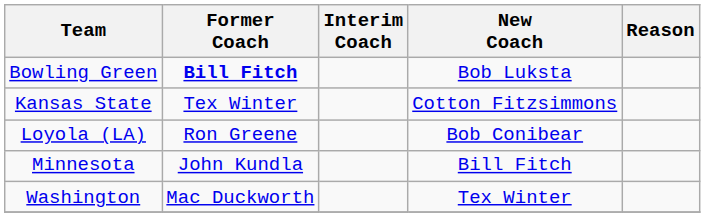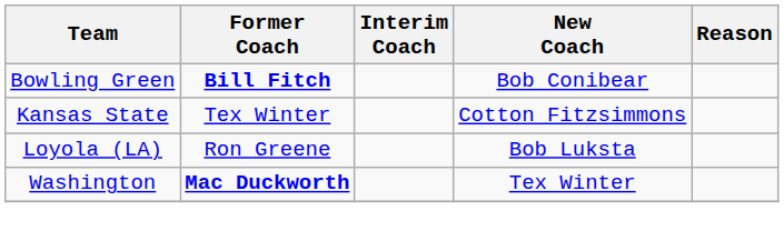 <table class="wikitable" style="text-align:center;">
 <tr>
 <th>Team</th>
 <th>Former<br>Coach</th>
 <th>Interim<br>Coach</th>
 <th>New<br>Coach</th>
 <th>Reason</th>
 </tr>
 <tr>
 <td><a href='#'>Bowling Green</a></td>
 <td><strong><a href='#'>Bill Fitch</a></strong></td>
 <td></td>
-<td><a href='#'>Bob Luksta</a></td>
+<td><a href='#'>Bob Conibear</a></td>
 <td></td>
 </tr>
 <tr>
 <td><a href='#'>Kansas State</a></td>
 <td><a href='#'>Tex Winter</a></td>
 <td></td>
 <td><a href='#'>Cotton Fitzsimmons</a></td>
 <td></td>
 </tr>
 <tr>
 <td><a href='#'>Loyola (LA)</a></td>
 <td><a href='#'>Ron Greene</a></td>
 <td></td>
-<td><a href='#'>Bob Conibear</a></td>
-<td></td>
-</tr>
-<tr>
-<td><a href='#'>Minnesota</a></td>
-<td><a href='#'>John Kundla</a></td>
-<td></td>
-<td><a href='#'>Bill Fitch</a></td>
+<td><a href='#'>Bob Luksta</a></td>
 <td></td>
 </tr>
 <tr>
 <td><a href='#'>Washington</a></td>
-<td><a href='#'>Mac Duckworth</a></td>
+<td><strong><a href='#'>Mac Duckworth</a></strong></td>
 <td></td>
 <td><a href='#'>Tex Winter</a></td>
 <td></td>
 </tr>
 <tr>
 </tr>
 </table>
